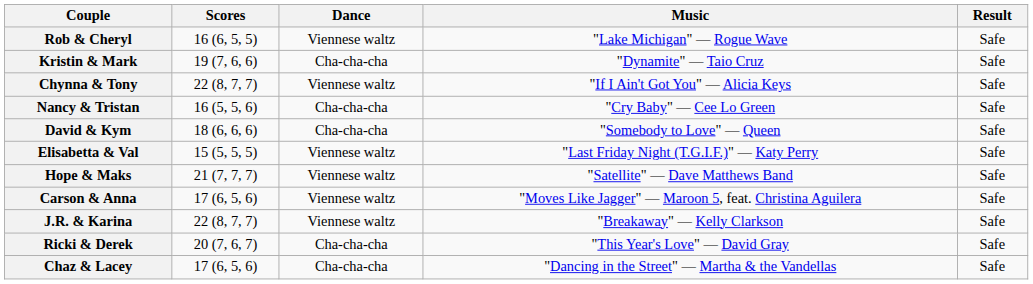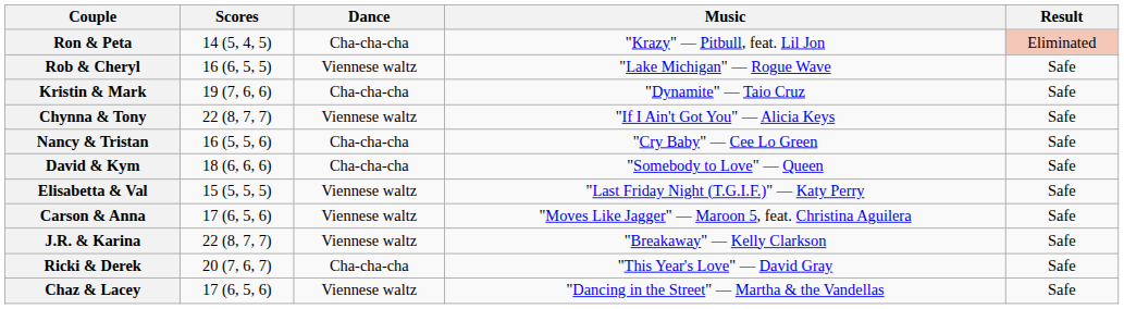 <table class="wikitable sortable" style="text-align:center; width:90%">
 <tr>
 <th scope="col">Couple</th>
 <th scope="col">Scores</th>
 <th scope="col" class="unsortable">Dance</th>
 <th scope="col" class="unsortable">Music</th>
 <th scope="col" class="unsortable">Result</th>
+</tr>
+<tr>
+<th scope="row">Ron & Peta</th>
+<td>14 (5, 4, 5)</td>
+<td>Cha-cha-cha</td>
+<td>"<a href='#'>Krazy</a>" — <a href='#'>Pitbull</a>, feat. <a href='#'>Lil Jon</a></td>
+<td bgcolor=f4c7b8>Eliminated</td>
 </tr>
 <tr>
 <th scope="row">Rob & Cheryl</th>
 <td>16 (6, 5, 5)</td>
 <td>Viennese waltz</td>
 <td>"<a href='#'>Lake Michigan</a>" — <a href='#'>Rogue Wave</a></td>
 <td>Safe</td>
 </tr>
 <tr>
 <th scope="row">Kristin & Mark</th>
 <td>19 (7, 6, 6)</td>
 <td>Cha-cha-cha</td>
 <td>"<a href='#'>Dynamite</a>" — <a href='#'>Taio Cruz</a></td>
 <td>Safe</td>
 </tr>
 <tr>
 <th scope="row">Chynna & Tony</th>
 <td>22 (8, 7, 7)</td>
 <td>Viennese waltz</td>
 <td>"<a href='#'>If I Ain't Got You</a>" — <a href='#'>Alicia Keys</a></td>
 <td>Safe</td>
 </tr>
 <tr>
 <th scope="row">Nancy & Tristan</th>
 <td>16 (5, 5, 6)</td>
 <td>Cha-cha-cha</td>
 <td>"<a href='#'>Cry Baby</a>" — <a href='#'>Cee Lo Green</a></td>
 <td>Safe</td>
 </tr>
 <tr>
 <th scope="row">David & Kym</th>
 <td>18 (6, 6, 6)</td>
 <td>Cha-cha-cha</td>
 <td>"<a href='#'>Somebody to Love</a>" — <a href='#'>Queen</a></td>
 <td>Safe</td>
 </tr>
 <tr>
 <th scope="row">Elisabetta & Val</th>
 <td>15 (5, 5, 5)</td>
 <td>Viennese waltz</td>
 <td>"<a href='#'>Last Friday Night (T.G.I.F.)</a>" — <a href='#'>Katy Perry</a></td>
 <td>Safe</td>
 </tr>
 <tr>
-<th scope="row">Hope & Maks</th>
-<td>21 (7, 7, 7)</td>
-<td>Viennese waltz</td>
-<td>"<a href='#'>Satellite</a>" — <a href='#'>Dave Matthews Band</a></td>
-<td>Safe</td>
-</tr>
-<tr>
 <th scope="row">Carson & Anna</th>
 <td>17 (6, 5, 6)</td>
 <td>Viennese waltz</td>
 <td>"<a href='#'>Moves Like Jagger</a>" — <a href='#'>Maroon 5</a>, feat. <a href='#'>Christina Aguilera</a></td>
 <td>Safe</td>
 </tr>
 <tr>
 <th scope="row">J.R. & Karina</th>
 <td>22 (8, 7, 7)</td>
 <td>Viennese waltz</td>
 <td>"<a href='#'>Breakaway</a>" — <a href='#'>Kelly Clarkson</a></td>
 <td>Safe</td>
 </tr>
 <tr>
 <th scope="row">Ricki & Derek</th>
 <td>20 (7, 6, 7)</td>
 <td>Cha-cha-cha</td>
 <td>"<a href='#'>This Year's Love</a>" — <a href='#'>David Gray</a></td>
 <td>Safe</td>
 </tr>
 <tr>
 <th scope="row">Chaz & Lacey</th>
 <td>17 (6, 5, 6)</td>
-<td>Cha-cha-cha</td>
+<td>Viennese waltz</td>
 <td>"<a href='#'>Dancing in the Street</a>" — <a href='#'>Martha & the Vandellas</a></td>
 <td>Safe</td>
 </tr>
 </table>
